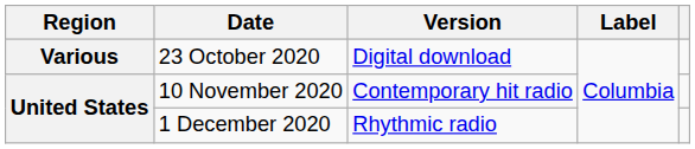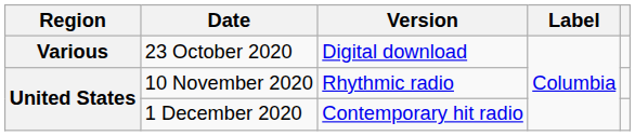 <table class="wikitable plainrowheaders">
 <tr>
 <th scope="col">Region</th>
 <th scope="col">Date</th>
 <th scope="col">Version</th>
 <th scope="col">Label</th>
 <th scope="col"></th>
 </tr>
 <tr>
 <th scope="row">Various</th>
 <td>23 October 2020</td>
 <td><a href='#'>Digital download</a></td>
 <td rowspan="3"><a href='#'>Columbia</a></td>
 <td></td>
 </tr>
 <tr>
 <th rowspan="2" scope="row">United States</th>
 <td>10 November 2020</td>
-<td><a href='#'>Contemporary hit radio</a></td>
+<td><a href='#'>Rhythmic radio</a></td>
 <td></td>
 </tr>
 <tr>
 <td>1 December 2020</td>
-<td><a href='#'>Rhythmic radio</a></td>
+<td><a href='#'>Contemporary hit radio</a></td>
 <td></td>
 </tr>
 </table>
